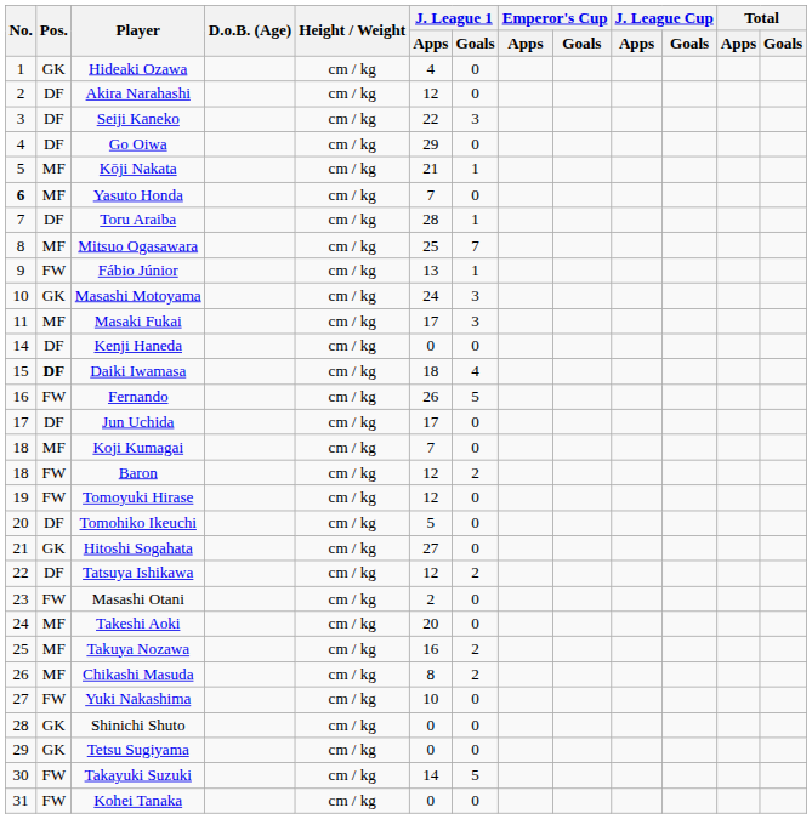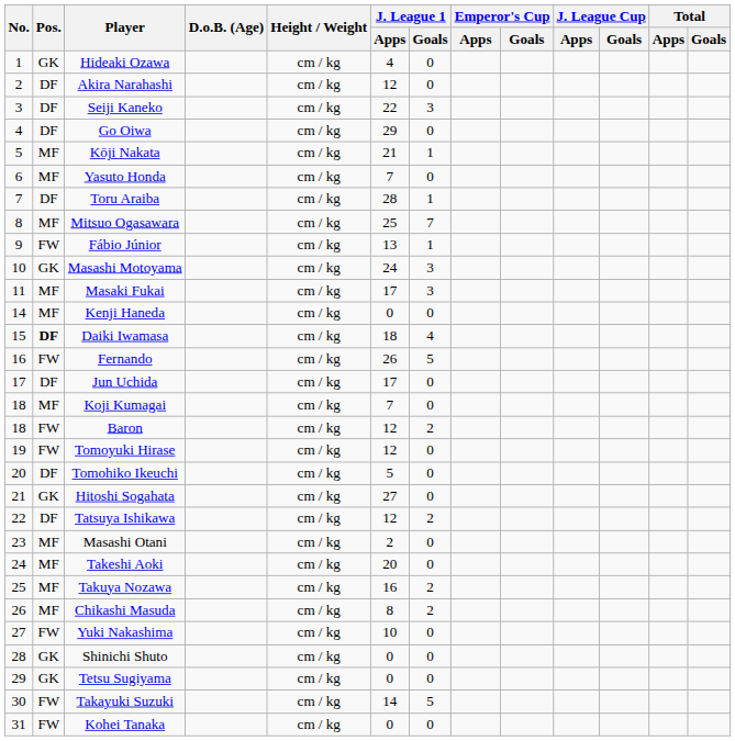 <table class="wikitable" style="text-align:center;">
 <tr>
 <th rowspan="2">No.</th>
 <th rowspan="2">Pos.</th>
 <th rowspan="2">Player</th>
 <th rowspan="2">D.o.B. (Age)</th>
 <th rowspan="2">Height / Weight</th>
 <th colspan="2"><a href='#'>J. League 1</a></th>
 <th colspan="2"><a href='#'>Emperor's Cup</a></th>
 <th colspan="2"><a href='#'>J. League Cup</a></th>
 <th colspan="2">Total</th>
 </tr>
 <tr>
 <th>Apps</th>
 <th>Goals</th>
 <th>Apps</th>
 <th>Goals</th>
 <th>Apps</th>
 <th>Goals</th>
 <th>Apps</th>
 <th>Goals</th>
 </tr>
 <tr>
 <td>1</td>
 <td>GK</td>
 <td><a href='#'>Hideaki Ozawa</a></td>
 <td></td>
 <td>cm / kg</td>
 <td>4</td>
 <td>0</td>
 <td></td>
 <td></td>
 <td></td>
 <td></td>
 <td></td>
 <td></td>
 </tr>
 <tr>
 <td>2</td>
 <td>DF</td>
 <td><a href='#'>Akira Narahashi</a></td>
 <td></td>
 <td>cm / kg</td>
 <td>12</td>
 <td>0</td>
 <td></td>
 <td></td>
 <td></td>
 <td></td>
 <td></td>
 <td></td>
 </tr>
 <tr>
 <td>3</td>
 <td>DF</td>
 <td><a href='#'>Seiji Kaneko</a></td>
 <td></td>
 <td>cm / kg</td>
 <td>22</td>
 <td>3</td>
 <td></td>
 <td></td>
 <td></td>
 <td></td>
 <td></td>
 <td></td>
 </tr>
 <tr>
 <td>4</td>
 <td>DF</td>
 <td><a href='#'>Go Oiwa</a></td>
 <td></td>
 <td>cm / kg</td>
 <td>29</td>
 <td>0</td>
 <td></td>
 <td></td>
 <td></td>
 <td></td>
 <td></td>
 <td></td>
 </tr>
 <tr>
 <td>5</td>
 <td>MF</td>
 <td><a href='#'>Kōji Nakata</a></td>
 <td></td>
 <td>cm / kg</td>
 <td>21</td>
 <td>1</td>
 <td></td>
 <td></td>
 <td></td>
 <td></td>
 <td></td>
 <td></td>
 </tr>
 <tr>
-<td><strong>6</strong></td>
+<td>6</td>
 <td>MF</td>
 <td><a href='#'>Yasuto Honda</a></td>
 <td></td>
 <td>cm / kg</td>
 <td>7</td>
 <td>0</td>
 <td></td>
 <td></td>
 <td></td>
 <td></td>
 <td></td>
 <td></td>
 </tr>
 <tr>
 <td>7</td>
 <td>DF</td>
 <td><a href='#'>Toru Araiba</a></td>
 <td></td>
 <td>cm / kg</td>
 <td>28</td>
 <td>1</td>
 <td></td>
 <td></td>
 <td></td>
 <td></td>
 <td></td>
 <td></td>
 </tr>
 <tr>
 <td>8</td>
 <td>MF</td>
 <td><a href='#'>Mitsuo Ogasawara</a></td>
 <td></td>
 <td>cm / kg</td>
 <td>25</td>
 <td>7</td>
 <td></td>
 <td></td>
 <td></td>
 <td></td>
 <td></td>
 <td></td>
 </tr>
 <tr>
 <td>9</td>
 <td>FW</td>
 <td><a href='#'>Fábio Júnior</a></td>
 <td></td>
 <td>cm / kg</td>
 <td>13</td>
 <td>1</td>
 <td></td>
 <td></td>
 <td></td>
 <td></td>
 <td></td>
 <td></td>
 </tr>
 <tr>
 <td>10</td>
 <td>GK</td>
 <td><a href='#'>Masashi Motoyama</a></td>
 <td></td>
 <td>cm / kg</td>
 <td>24</td>
 <td>3</td>
 <td></td>
 <td></td>
 <td></td>
 <td></td>
 <td></td>
 <td></td>
 </tr>
 <tr>
 <td>11</td>
 <td>MF</td>
 <td><a href='#'>Masaki Fukai</a></td>
 <td></td>
 <td>cm / kg</td>
 <td>17</td>
 <td>3</td>
 <td></td>
 <td></td>
 <td></td>
 <td></td>
 <td></td>
 <td></td>
 </tr>
 <tr>
 <td>14</td>
-<td>DF</td>
+<td>MF</td>
 <td><a href='#'>Kenji Haneda</a></td>
 <td></td>
 <td>cm / kg</td>
 <td>0</td>
 <td>0</td>
 <td></td>
 <td></td>
 <td></td>
 <td></td>
 <td></td>
 <td></td>
 </tr>
 <tr>
 <td>15</td>
 <td><strong>DF</strong></td>
 <td><a href='#'>Daiki Iwamasa</a></td>
 <td></td>
 <td>cm / kg</td>
 <td>18</td>
 <td>4</td>
 <td></td>
 <td></td>
 <td></td>
 <td></td>
 <td></td>
 <td></td>
 </tr>
 <tr>
 <td>16</td>
 <td>FW</td>
 <td><a href='#'>Fernando</a></td>
 <td></td>
 <td>cm / kg</td>
 <td>26</td>
 <td>5</td>
 <td></td>
 <td></td>
 <td></td>
 <td></td>
 <td></td>
 <td></td>
 </tr>
 <tr>
 <td>17</td>
 <td>DF</td>
 <td><a href='#'>Jun Uchida</a></td>
 <td></td>
 <td>cm / kg</td>
 <td>17</td>
 <td>0</td>
 <td></td>
 <td></td>
 <td></td>
 <td></td>
 <td></td>
 <td></td>
 </tr>
 <tr>
 <td>18</td>
 <td>MF</td>
 <td><a href='#'>Koji Kumagai</a></td>
 <td></td>
 <td>cm / kg</td>
 <td>7</td>
 <td>0</td>
 <td></td>
 <td></td>
 <td></td>
 <td></td>
 <td></td>
 <td></td>
 </tr>
 <tr>
 <td>18</td>
 <td>FW</td>
 <td><a href='#'>Baron</a></td>
 <td></td>
 <td>cm / kg</td>
 <td>12</td>
 <td>2</td>
 <td></td>
 <td></td>
 <td></td>
 <td></td>
 <td></td>
 <td></td>
 </tr>
 <tr>
 <td>19</td>
 <td>FW</td>
 <td><a href='#'>Tomoyuki Hirase</a></td>
 <td></td>
 <td>cm / kg</td>
 <td>12</td>
 <td>0</td>
 <td></td>
 <td></td>
 <td></td>
 <td></td>
 <td></td>
 <td></td>
 </tr>
 <tr>
 <td>20</td>
 <td>DF</td>
 <td><a href='#'>Tomohiko Ikeuchi</a></td>
 <td></td>
 <td>cm / kg</td>
 <td>5</td>
 <td>0</td>
 <td></td>
 <td></td>
 <td></td>
 <td></td>
 <td></td>
 <td></td>
 </tr>
 <tr>
 <td>21</td>
 <td>GK</td>
 <td><a href='#'>Hitoshi Sogahata</a></td>
 <td></td>
 <td>cm / kg</td>
 <td>27</td>
 <td>0</td>
 <td></td>
 <td></td>
 <td></td>
 <td></td>
 <td></td>
 <td></td>
 </tr>
 <tr>
 <td>22</td>
 <td>DF</td>
 <td><a href='#'>Tatsuya Ishikawa</a></td>
 <td></td>
 <td>cm / kg</td>
 <td>12</td>
 <td>2</td>
 <td></td>
 <td></td>
 <td></td>
 <td></td>
 <td></td>
 <td></td>
 </tr>
 <tr>
 <td>23</td>
-<td>FW</td>
+<td>MF</td>
 <td>Masashi Otani</td>
 <td></td>
 <td>cm / kg</td>
 <td>2</td>
 <td>0</td>
 <td></td>
 <td></td>
 <td></td>
 <td></td>
 <td></td>
 <td></td>
 </tr>
 <tr>
 <td>24</td>
 <td>MF</td>
 <td><a href='#'>Takeshi Aoki</a></td>
 <td></td>
 <td>cm / kg</td>
 <td>20</td>
 <td>0</td>
 <td></td>
 <td></td>
 <td></td>
 <td></td>
 <td></td>
 <td></td>
 </tr>
 <tr>
 <td>25</td>
 <td>MF</td>
 <td><a href='#'>Takuya Nozawa</a></td>
 <td></td>
 <td>cm / kg</td>
 <td>16</td>
 <td>2</td>
 <td></td>
 <td></td>
 <td></td>
 <td></td>
 <td></td>
 <td></td>
 </tr>
 <tr>
 <td>26</td>
 <td>MF</td>
 <td><a href='#'>Chikashi Masuda</a></td>
 <td></td>
 <td>cm / kg</td>
 <td>8</td>
 <td>2</td>
 <td></td>
 <td></td>
 <td></td>
 <td></td>
 <td></td>
 <td></td>
 </tr>
 <tr>
 <td>27</td>
 <td>FW</td>
 <td><a href='#'>Yuki Nakashima</a></td>
 <td></td>
 <td>cm / kg</td>
 <td>10</td>
 <td>0</td>
 <td></td>
 <td></td>
 <td></td>
 <td></td>
 <td></td>
 <td></td>
 </tr>
 <tr>
 <td>28</td>
 <td>GK</td>
 <td>Shinichi Shuto</td>
 <td></td>
 <td>cm / kg</td>
 <td>0</td>
 <td>0</td>
 <td></td>
 <td></td>
 <td></td>
 <td></td>
 <td></td>
 <td></td>
 </tr>
 <tr>
 <td>29</td>
 <td>GK</td>
 <td><a href='#'>Tetsu Sugiyama</a></td>
 <td></td>
 <td>cm / kg</td>
 <td>0</td>
 <td>0</td>
 <td></td>
 <td></td>
 <td></td>
 <td></td>
 <td></td>
 <td></td>
 </tr>
 <tr>
 <td>30</td>
 <td>FW</td>
 <td><a href='#'>Takayuki Suzuki</a></td>
 <td></td>
 <td>cm / kg</td>
 <td>14</td>
 <td>5</td>
 <td></td>
 <td></td>
 <td></td>
 <td></td>
 <td></td>
 <td></td>
 </tr>
 <tr>
 <td>31</td>
 <td>FW</td>
 <td><a href='#'>Kohei Tanaka</a></td>
 <td></td>
 <td>cm / kg</td>
 <td>0</td>
 <td>0</td>
 <td></td>
 <td></td>
 <td></td>
 <td></td>
 <td></td>
 <td></td>
 </tr>
 </table>
